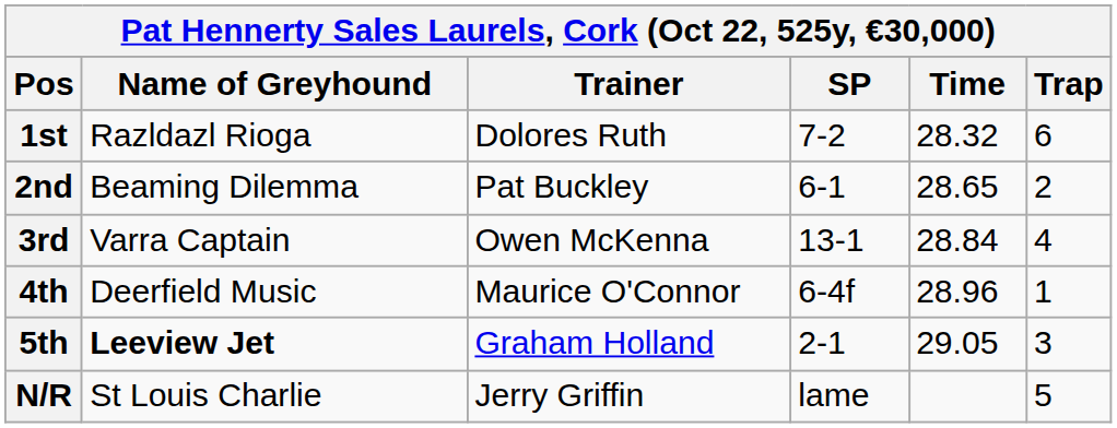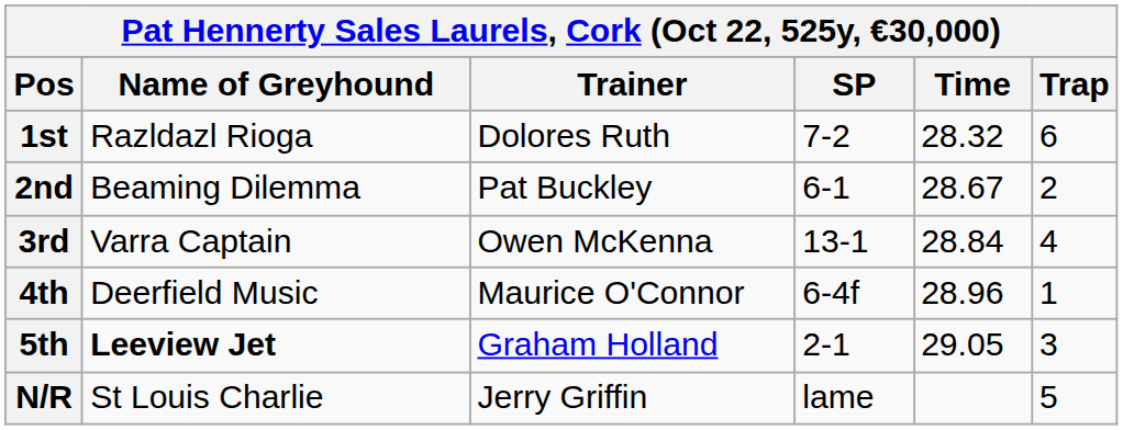 <table class="wikitable">
 <tr>
 <th colspan="6"><a href='#'>Pat Hennerty Sales Laurels</a>, <a href='#'>Cork</a> (Oct 22, 525y, €30,000)</th>
 </tr>
 <tr>
 <th width=30>Pos</th>
 <th width=180>Name of Greyhound</th>
 <th width=150>Trainer</th>
 <th width=50>SP</th>
 <th width=50>Time</th>
 <th width=30>Trap</th>
 </tr>
 <tr>
 <th>1st</th>
 <td>Razldazl Rioga</td>
 <td>Dolores Ruth</td>
 <td>7-2</td>
 <td>28.32</td>
 <td>6</td>
 </tr>
 <tr>
 <th>2nd</th>
 <td>Beaming Dilemma</td>
 <td>Pat Buckley</td>
 <td>6-1</td>
-<td>28.65</td>
+<td>28.67</td>
 <td>2</td>
 </tr>
 <tr>
 <th>3rd</th>
 <td>Varra Captain</td>
 <td>Owen McKenna</td>
 <td>13-1</td>
 <td>28.84</td>
 <td>4</td>
 </tr>
 <tr>
 <th>4th</th>
 <td>Deerfield Music</td>
 <td>Maurice O'Connor</td>
 <td>6-4f</td>
 <td>28.96</td>
 <td>1</td>
 </tr>
 <tr>
 <th>5th</th>
 <td><strong>Leeview Jet</strong></td>
 <td><a href='#'>Graham Holland</a></td>
 <td>2-1</td>
 <td>29.05</td>
 <td>3</td>
 </tr>
 <tr>
 <th>N/R</th>
 <td>St Louis Charlie</td>
 <td>Jerry Griffin</td>
 <td>lame</td>
 <td></td>
 <td>5</td>
 </tr>
 </table>
